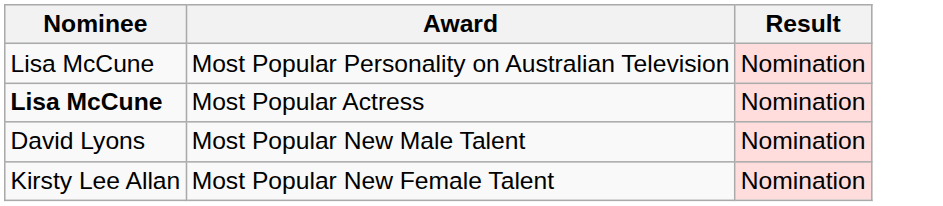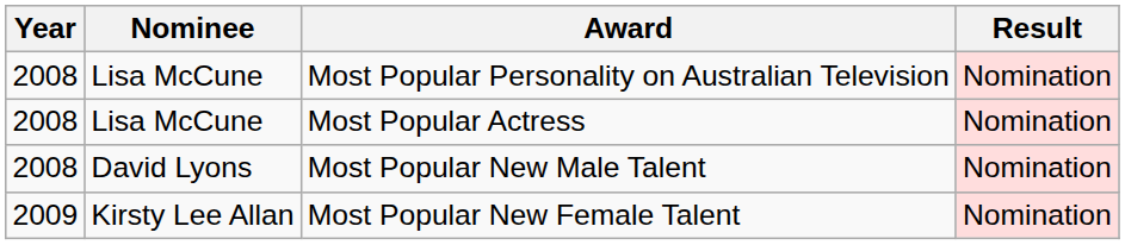 <table class="wikitable">
 <tr>
+<th>Year</th>
 <th>Nominee</th>
 <th>Award</th>
 <th>Result</th>
 </tr>
 <tr>
+<td>2008</td>
 <td>Lisa McCune</td>
 <td>Most Popular Personality on Australian Television</td>
 <td style="background: #ffdddd">Nomination</td>
 </tr>
 <tr>
-<td><strong>Lisa McCune</strong></td>
+<td>2008</td>
+<td>Lisa McCune</td>
 <td>Most Popular Actress</td>
 <td style="background: #ffdddd">Nomination</td>
 </tr>
 <tr>
+<td>2008</td>
 <td>David Lyons</td>
 <td>Most Popular New Male Talent</td>
 <td style="background: #ffdddd">Nomination</td>
 </tr>
 <tr>
+<td>2009</td>
 <td>Kirsty Lee Allan</td>
 <td>Most Popular New Female Talent</td>
 <td style="background: #ffdddd">Nomination</td>
 </tr>
 </table>
